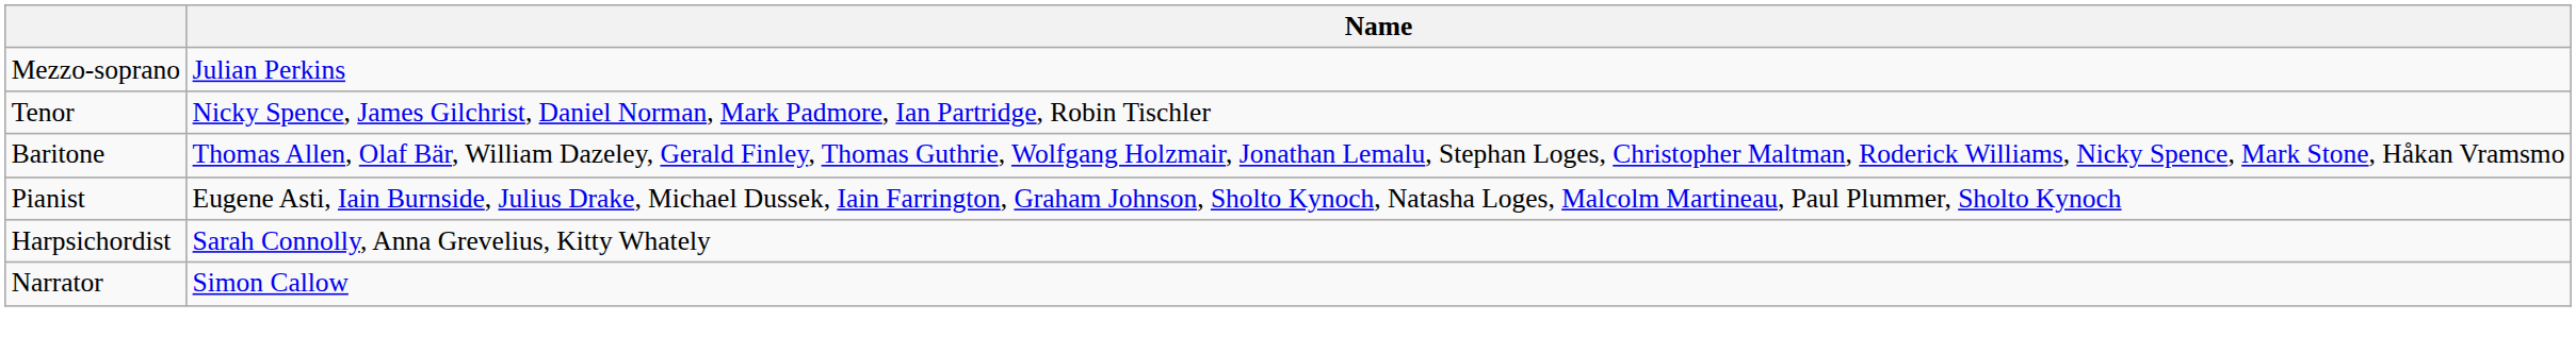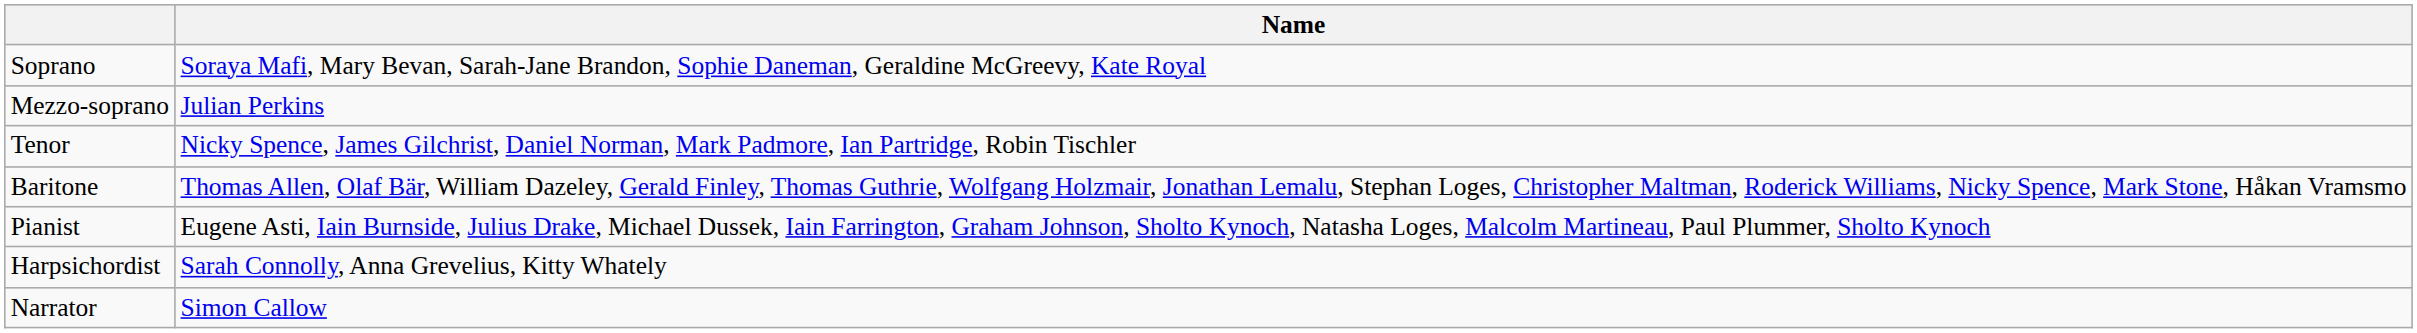 <table class="wikitable">
 <tr>
 <th></th>
 <th>Name</th>
+</tr>
+<tr>
+<td rowspan="1">Soprano</td>
+<td><a href='#'>Soraya Mafi</a>, Mary Bevan, Sarah-Jane Brandon, <a href='#'>Sophie Daneman</a>, Geraldine McGreevy, <a href='#'>Kate Royal</a></td>
 </tr>
 <tr>
 <td rowspan="1">Mezzo-soprano</td>
 <td><a href='#'>Julian Perkins</a></td>
 </tr>
 <tr>
 <td rowspan="1">Tenor</td>
 <td><a href='#'>Nicky Spence</a>, <a href='#'>James Gilchrist</a>, <a href='#'>Daniel Norman</a>, <a href='#'>Mark Padmore</a>, <a href='#'>Ian Partridge</a>, Robin Tischler</td>
 </tr>
 <tr Alessandro Fisher>
 <td rowspan="1">Baritone</td>
 <td><a href='#'>Thomas Allen</a>, <a href='#'>Olaf Bär</a>, William Dazeley, <a href='#'>Gerald Finley</a>, <a href='#'>Thomas Guthrie</a>, <a href='#'>Wolfgang Holzmair</a>, <a href='#'>Jonathan Lemalu</a>, Stephan Loges, <a href='#'>Christopher Maltman</a>, <a href='#'>Roderick Williams</a>, <a href='#'>Nicky Spence</a>, <a href='#'>Mark Stone</a>, Håkan Vramsmo</td>
 </tr>
 <tr>
 <td rowspan="1">Pianist</td>
 <td>Eugene Asti, <a href='#'>Iain Burnside</a>, <a href='#'>Julius Drake</a>, Michael Dussek, <a href='#'>Iain Farrington</a>, <a href='#'>Graham Johnson</a>, <a href='#'>Sholto Kynoch</a>, Natasha Loges, <a href='#'>Malcolm Martineau</a>, Paul Plummer, <a href='#'>Sholto Kynoch</a></td>
 </tr>
 <tr>
 <td rowspan="1">Harpsichordist</td>
 <td><a href='#'>Sarah Connolly</a>, Anna Grevelius, Kitty Whately</td>
 </tr>
 <tr>
 <td rowspan="1">Narrator</td>
 <td><a href='#'>Simon Callow</a></td>
 </tr>
 </table>
